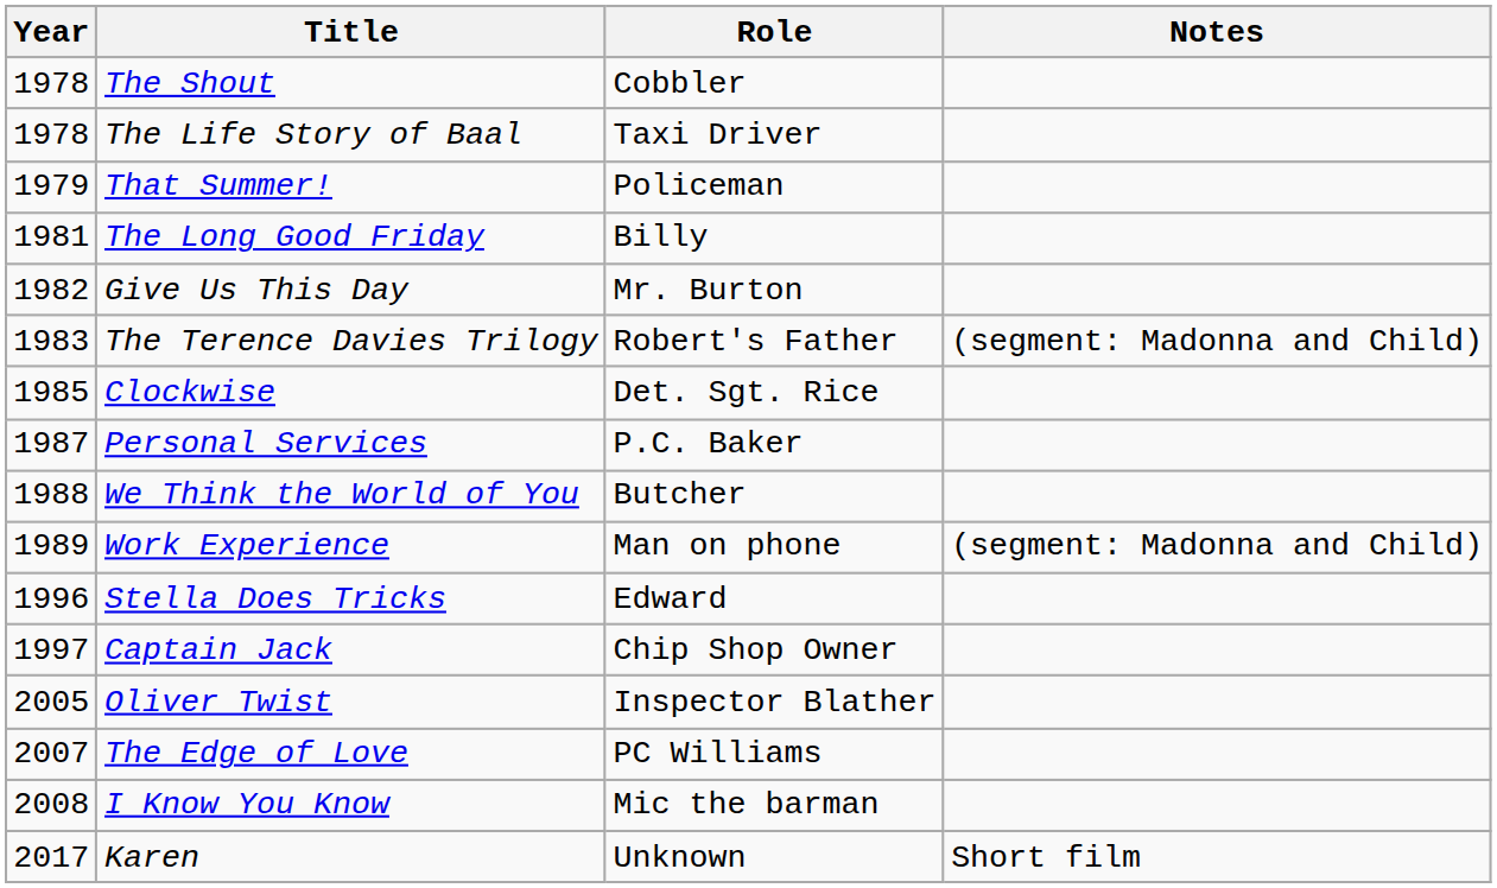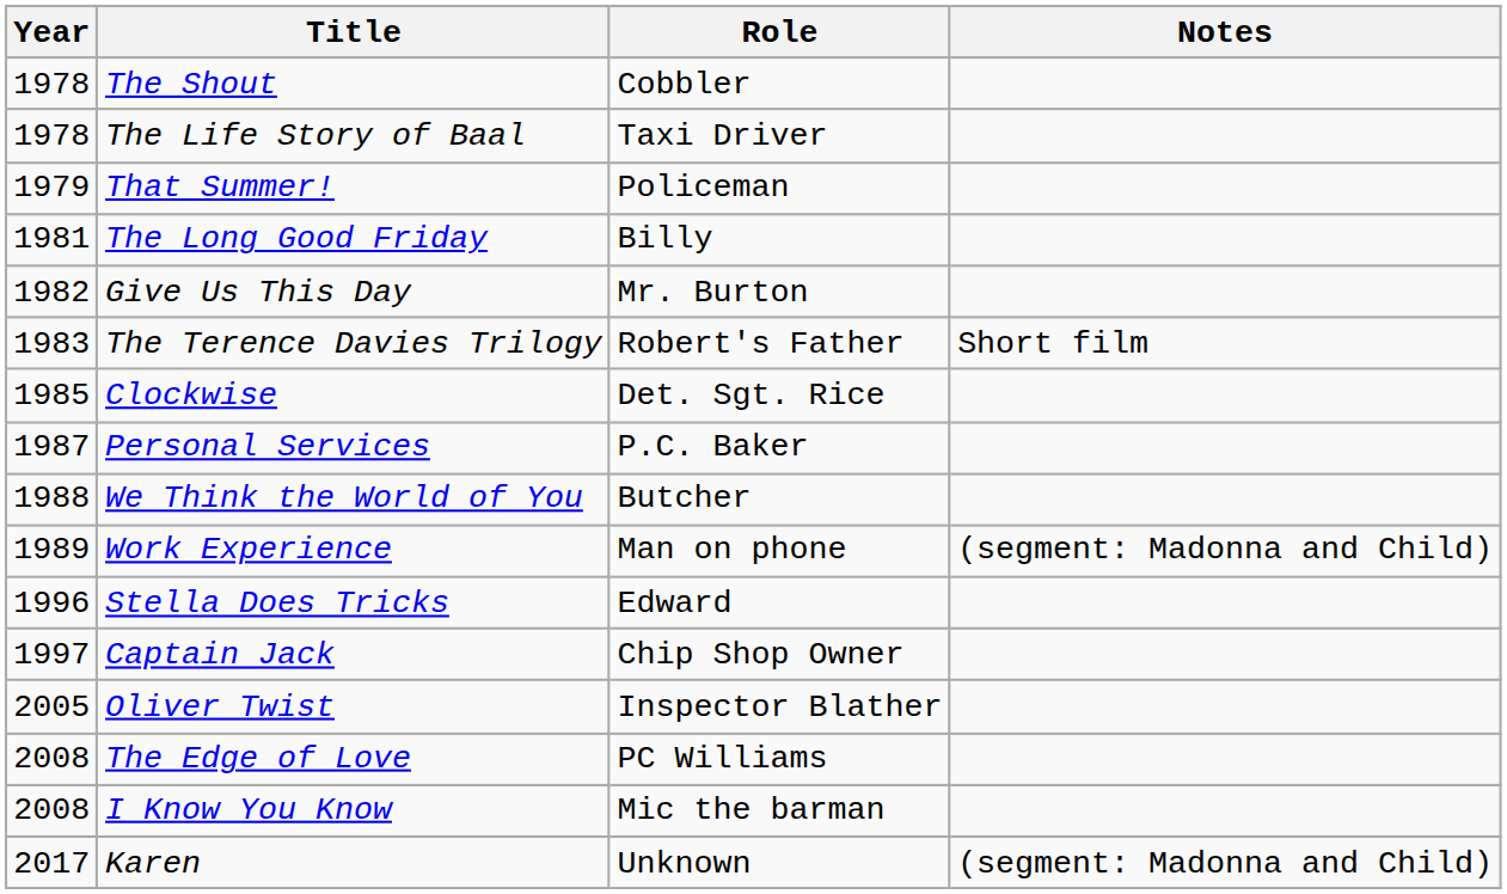 <table class="wikitable sortable">
 <tr>
 <th>Year</th>
 <th>Title</th>
 <th>Role</th>
 <th class="unsortable">Notes</th>
 </tr>
 <tr>
 <td>1978</td>
 <td><em><a href='#'>The Shout</a></em></td>
 <td>Cobbler</td>
 <td></td>
 </tr>
 <tr>
 <td>1978</td>
 <td><em>The Life Story of Baal</em></td>
 <td>Taxi Driver</td>
 <td></td>
 </tr>
 <tr>
 <td>1979</td>
 <td><em><a href='#'>That Summer!</a></em></td>
 <td>Policeman</td>
 <td></td>
 </tr>
 <tr>
 <td>1981</td>
 <td><em><a href='#'>The Long Good Friday</a></em></td>
 <td>Billy</td>
 <td></td>
 </tr>
 <tr>
 <td>1982</td>
 <td><em>Give Us This Day</em></td>
 <td>Mr. Burton</td>
 <td></td>
 </tr>
 <tr>
 <td>1983</td>
 <td><em>The Terence Davies Trilogy</em></td>
 <td>Robert's Father</td>
-<td>(segment: Madonna and Child)</td>
+<td>Short film</td>
 </tr>
 <tr>
 <td>1985</td>
 <td><em><a href='#'>Clockwise</a></em></td>
 <td>Det. Sgt. Rice</td>
 <td></td>
 </tr>
 <tr>
 <td>1987</td>
 <td><em><a href='#'>Personal Services</a></em></td>
 <td>P.C. Baker</td>
 <td></td>
 </tr>
 <tr>
 <td>1988</td>
 <td><em><a href='#'>We Think the World of You</a></em></td>
 <td>Butcher</td>
 <td></td>
 </tr>
 <tr>
 <td>1989</td>
 <td><em><a href='#'>Work Experience</a></em></td>
 <td>Man on phone</td>
 <td>(segment: Madonna and Child)</td>
 </tr>
 <tr>
 <td>1996</td>
 <td><em><a href='#'>Stella Does Tricks</a></em></td>
 <td>Edward</td>
 <td></td>
 </tr>
 <tr>
 <td>1997</td>
 <td><em><a href='#'>Captain Jack</a></em></td>
 <td>Chip Shop Owner</td>
 <td></td>
 </tr>
 <tr>
 <td>2005</td>
 <td><em><a href='#'>Oliver Twist</a></em></td>
 <td>Inspector Blather</td>
 <td></td>
 </tr>
 <tr>
-<td>2007</td>
+<td>2008</td>
 <td><em><a href='#'>The Edge of Love</a></em></td>
 <td>PC Williams</td>
 <td></td>
 </tr>
 <tr>
 <td>2008</td>
 <td><em><a href='#'>I Know You Know</a></em></td>
 <td>Mic the barman</td>
 <td></td>
 </tr>
 <tr>
 <td>2017</td>
 <td><em>Karen</em></td>
 <td>Unknown</td>
-<td>Short film</td>
+<td>(segment: Madonna and Child)</td>
 </tr>
 </table>
